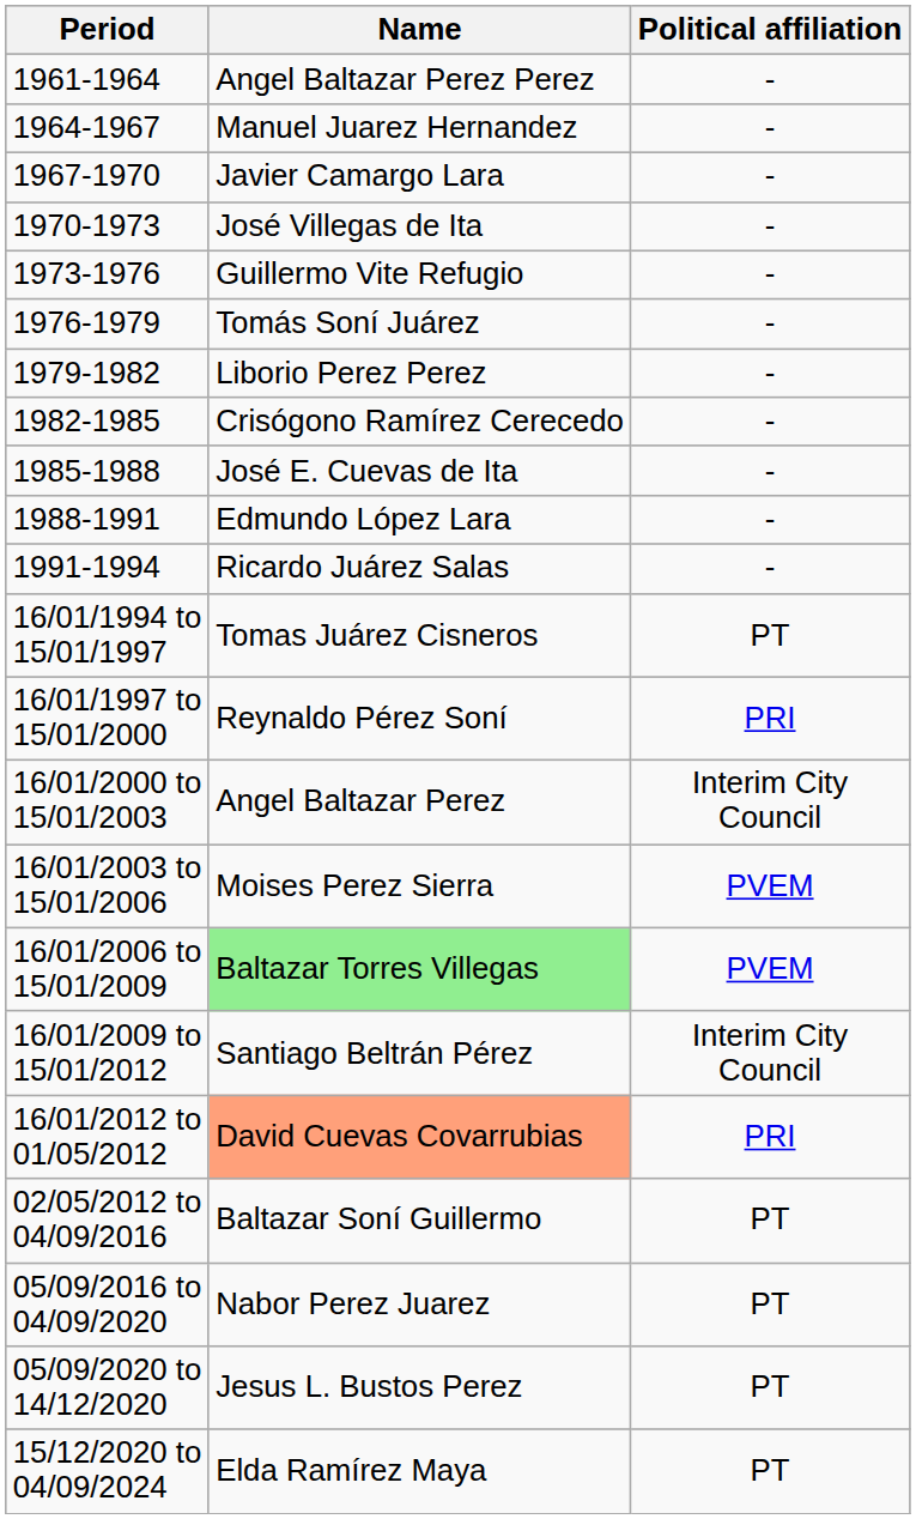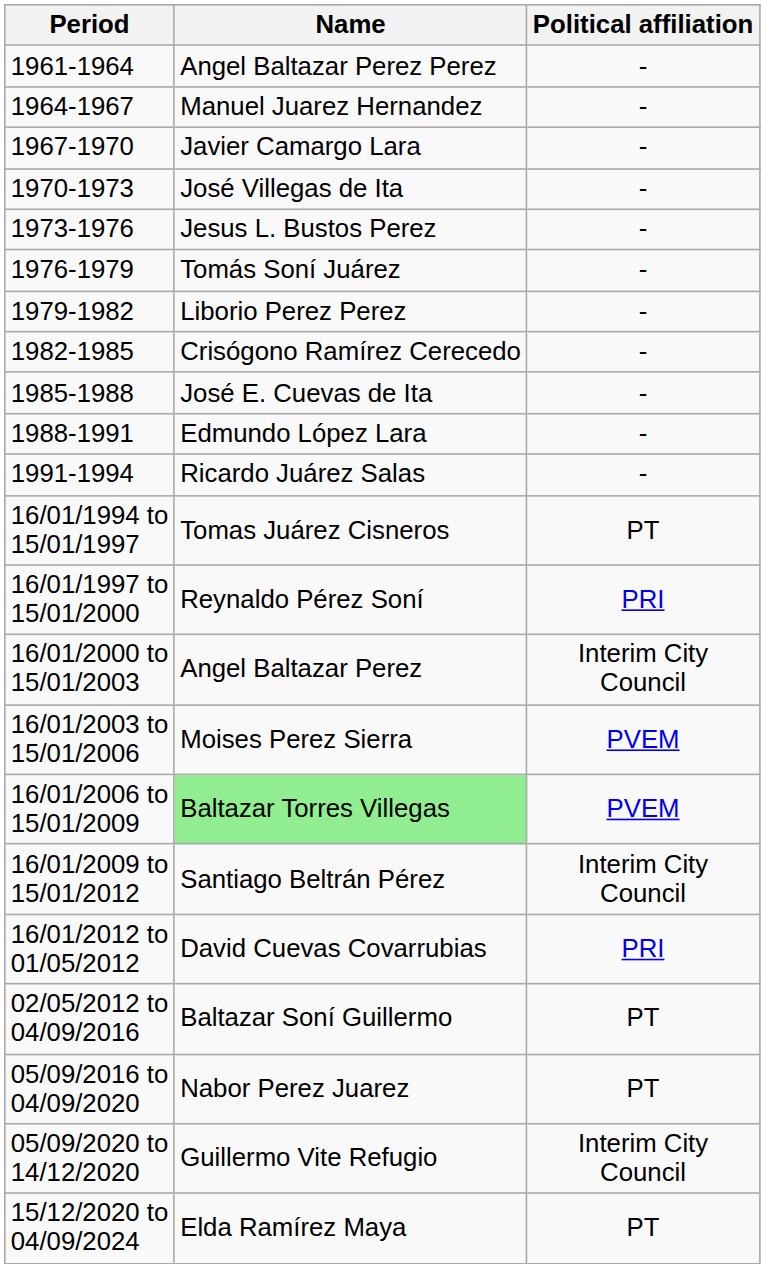 <table class=wikitable>
 <tr>
 <th>Period</th>
 <th>Name</th>
 <th>Political affiliation</th>
 </tr>
 <tr>
 <td>1961-1964</td>
 <td>Angel Baltazar Perez Perez</td>
 <td align=center>-</td>
 </tr>
 <tr>
 <td>1964-1967</td>
 <td>Manuel Juarez Hernandez</td>
 <td align=center>-</td>
 </tr>
 <tr>
 <td>1967-1970</td>
 <td>Javier Camargo Lara</td>
 <td align=center>-</td>
 </tr>
 <tr>
 <td>1970-1973</td>
 <td>José Villegas de Ita</td>
 <td align=center>-</td>
 </tr>
 <tr>
 <td>1973-1976</td>
-<td>Guillermo Vite Refugio</td>
+<td>Jesus L. Bustos Perez</td>
 <td align=center>-</td>
 </tr>
 <tr>
 <td>1976-1979</td>
 <td>Tomás Soní Juárez</td>
 <td align=center>-</td>
 </tr>
 <tr>
 <td>1979-1982</td>
 <td>Liborio Perez Perez</td>
 <td align=center>-</td>
 </tr>
 <tr>
 <td>1982-1985</td>
 <td>Crisógono Ramírez Cerecedo</td>
 <td align=center>-</td>
 </tr>
 <tr>
 <td>1985-1988</td>
 <td>José E. Cuevas de Ita</td>
 <td align=center>-</td>
 </tr>
 <tr>
 <td>1988-1991</td>
 <td>Edmundo López Lara</td>
 <td align=center>-</td>
 </tr>
 <tr>
 <td>1991-1994</td>
 <td>Ricardo Juárez Salas</td>
 <td align=center>-</td>
 </tr>
 <tr>
 <td>16/01/1994 to <br> 15/01/1997</td>
 <td>Tomas Juárez Cisneros</td>
 <td align=center> PT</td>
 </tr>
 <tr>
 <td>16/01/1997 to <br> 15/01/2000</td>
 <td>Reynaldo Pérez Soní</td>
 <td align=center> <a href='#'>PRI</a></td>
 </tr>
 <tr>
 <td>16/01/2000 to <br> 15/01/2003</td>
 <td>Angel Baltazar Perez</td>
 <td align=center>Interim City<br> Council</td>
 </tr>
 <tr>
 <td>16/01/2003 to <br> 15/01/2006</td>
 <td>Moises Perez Sierra</td>
 <td align=center> <a href='#'>PVEM</a></td>
 </tr>
 <tr>
 <td>16/01/2006 to <br> 15/01/2009</td>
 <td style="background: lightgreen;">Baltazar Torres Villegas</td>
 <td align=center> <a href='#'>PVEM</a></td>
 </tr>
 <tr>
 <td>16/01/2009 to <br> 15/01/2012</td>
 <td>Santiago Beltrán Pérez</td>
 <td align=center>Interim City <br> Council</td>
 </tr>
 <tr>
 <td>16/01/2012 to <br> 01/05/2012</td>
-<td style="background: lightsalmon;">David Cuevas Covarrubias</td>
+<td>David Cuevas Covarrubias</td>
 <td align=center> <a href='#'>PRI</a></td>
 </tr>
 <tr>
 <td>02/05/2012 to <br> 04/09/2016</td>
 <td>Baltazar Soní Guillermo</td>
 <td align=center> PT</td>
 </tr>
 <tr>
 <td>05/09/2016 to <br> 04/09/2020</td>
 <td>Nabor Perez Juarez</td>
 <td align=center> PT</td>
 </tr>
 <tr>
 <td>05/09/2020 to <br> 14/12/2020</td>
-<td>Jesus L. Bustos Perez</td>
-<td align=center> PT</td>
+<td>Guillermo Vite Refugio</td>
+<td align=center>Interim City <br> Council</td>
 </tr>
 <tr>
 <td>15/12/2020 to <br> 04/09/2024</td>
 <td>Elda Ramírez Maya</td>
 <td align=center> PT</td>
 </tr>
 </table>
